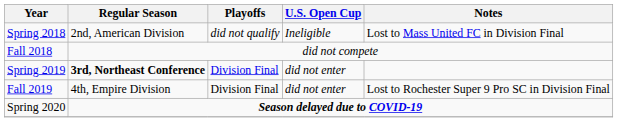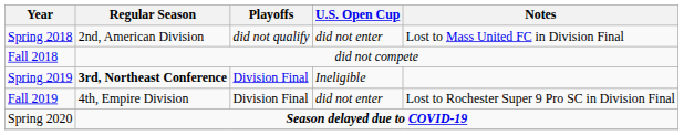 <table class="wikitable">
 <tr>
 <th>Year</th>
 <th>Regular Season</th>
 <th>Playoffs</th>
 <th><a href='#'>U.S. Open Cup</a></th>
 <th>Notes</th>
 </tr>
 <tr>
 <td><a href='#'>Spring 2018</a></td>
 <td>2nd, American Division</td>
 <td><em>did not qualify</em></td>
-<td><em>Ineligible</em></td>
+<td><em>did not enter</em></td>
 <td>Lost to <a href='#'>Mass United FC</a> in Division Final</td>
 </tr>
 <tr>
 <td><a href='#'>Fall 2018</a></td>
 <td colspan="4" style="text-align:center;"><em>did not compete</em></td>
 </tr>
 <tr>
 <td><a href='#'>Spring 2019</a></td>
 <td><strong>3rd, Northeast Conference</strong></td>
 <td><a href='#'>Division Final</a></td>
-<td><em>did not enter</em></td>
+<td><em>Ineligible</em></td>
 <td></td>
 </tr>
 <tr>
 <td><a href='#'>Fall 2019</a></td>
 <td>4th, Empire Division</td>
 <td>Division Final</td>
 <td><em>did not enter</em></td>
 <td>Lost to Rochester Super 9 Pro SC in Division Final</td>
 </tr>
 <tr>
 <td>Spring 2020</td>
 <td colspan="4" style="text-align:center;"><strong><em>Season delayed due to <a href='#'>COVID-19</a></em></strong></td>
 </tr>
 <tr>
 </tr>
 </table>
